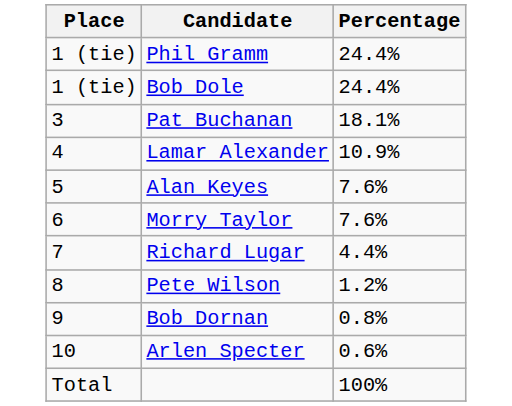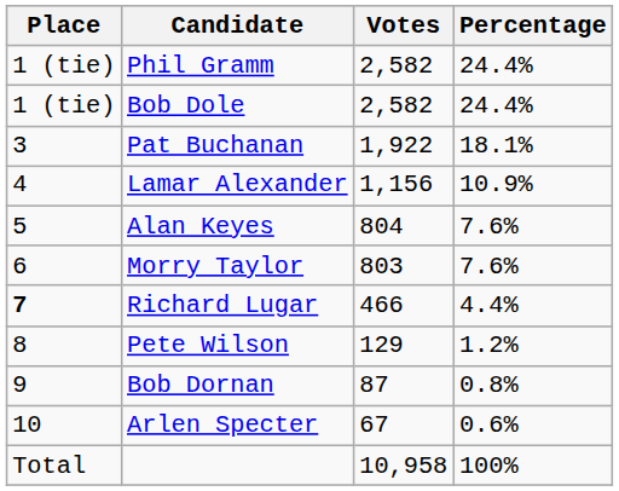 <table class="wikitable" style="margin:auto;">
 <tr>
 <th>Place</th>
 <th>Candidate</th>
+<th>Votes</th>
 <th>Percentage</th>
 </tr>
 <tr>
 <td>1 (tie)</td>
 <td><a href='#'>Phil Gramm</a></td>
+<td>2,582</td>
 <td>24.4%</td>
 </tr>
 <tr>
 <td>1 (tie)</td>
 <td><a href='#'>Bob Dole</a></td>
+<td>2,582</td>
 <td>24.4%</td>
 </tr>
 <tr>
 <td>3</td>
 <td><a href='#'>Pat Buchanan</a></td>
+<td>1,922</td>
 <td>18.1%</td>
 </tr>
 <tr>
 <td>4</td>
 <td><a href='#'>Lamar Alexander</a></td>
+<td>1,156</td>
 <td>10.9%</td>
 </tr>
 <tr>
 <td>5</td>
 <td><a href='#'>Alan Keyes</a></td>
+<td>804</td>
 <td>7.6%</td>
 </tr>
 <tr>
 <td>6</td>
 <td><a href='#'>Morry Taylor</a></td>
+<td>803</td>
 <td>7.6%</td>
 </tr>
 <tr>
-<td>7</td>
+<td><strong>7</strong></td>
 <td><a href='#'>Richard Lugar</a></td>
+<td>466</td>
 <td>4.4%</td>
 </tr>
 <tr>
 <td>8</td>
 <td><a href='#'>Pete Wilson</a></td>
+<td>129</td>
 <td>1.2%</td>
 </tr>
 <tr>
 <td>9</td>
 <td><a href='#'>Bob Dornan</a></td>
+<td>87</td>
 <td>0.8%</td>
 </tr>
 <tr>
 <td>10</td>
 <td><a href='#'>Arlen Specter</a></td>
+<td>67</td>
 <td>0.6%</td>
 </tr>
 <tr>
 <td>Total</td>
 <td></td>
+<td>10,958</td>
 <td>100%</td>
 </tr>
 </table>
